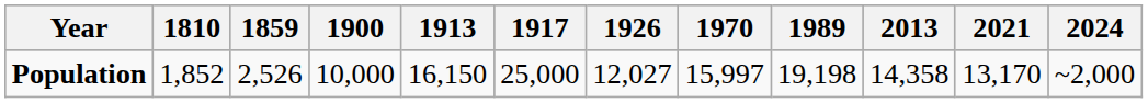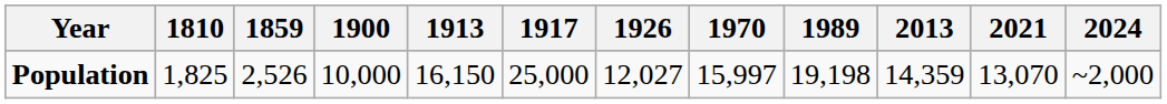 <table class="wikitable">
 <tr>
 <th scope="col">Year</th>
 <th scope="col">1810</th>
 <th scope="col">1859</th>
 <th scope="col">1900</th>
 <th scope="col">1913</th>
 <th scope="col">1917</th>
 <th scope="col">1926</th>
 <th scope="col">1970</th>
 <th scope="col">1989</th>
 <th scope="col">2013</th>
 <th scope="col">2021</th>
 <th scope="col">2024</th>
 </tr>
 <tr>
 <td><strong>Population</strong></td>
-<td>1,852</td>
+<td>1,825</td>
 <td>2,526</td>
 <td>10,000</td>
 <td>16,150</td>
 <td>25,000</td>
 <td>12,027</td>
 <td>15,997</td>
 <td>19,198</td>
-<td>14,358</td>
-<td>13,170</td>
+<td>14,359</td>
+<td>13,070</td>
 <td>~2,000</td>
 </tr>
 </table>
